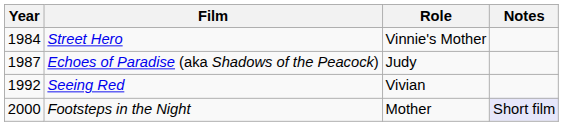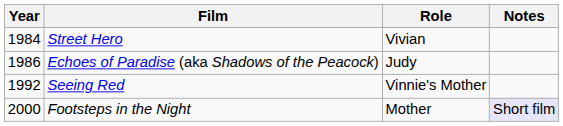 <table class="wikitable">
 <tr>
 <th>Year</th>
 <th>Film</th>
 <th>Role</th>
 <th>Notes</th>
 </tr>
 <tr>
 <td>1984</td>
 <td><em><a href='#'>Street Hero</a></em></td>
-<td>Vinnie's Mother</td>
+<td>Vivian</td>
 <td></td>
 </tr>
 <tr>
-<td>1987</td>
+<td>1986</td>
 <td><em><a href='#'>Echoes of Paradise</a></em> (aka <em>Shadows of the Peacock</em>)</td>
 <td>Judy</td>
 <td></td>
 </tr>
 <tr>
 <td>1992</td>
 <td><em><a href='#'>Seeing Red</a></em></td>
-<td>Vivian</td>
+<td>Vinnie's Mother</td>
 <td></td>
 </tr>
 <tr>
 <td>2000</td>
 <td><em>Footsteps in the Night</em></td>
 <td>Mother</td>
 <td style="background: lavender;">Short film</td>
 </tr>
 </table>
